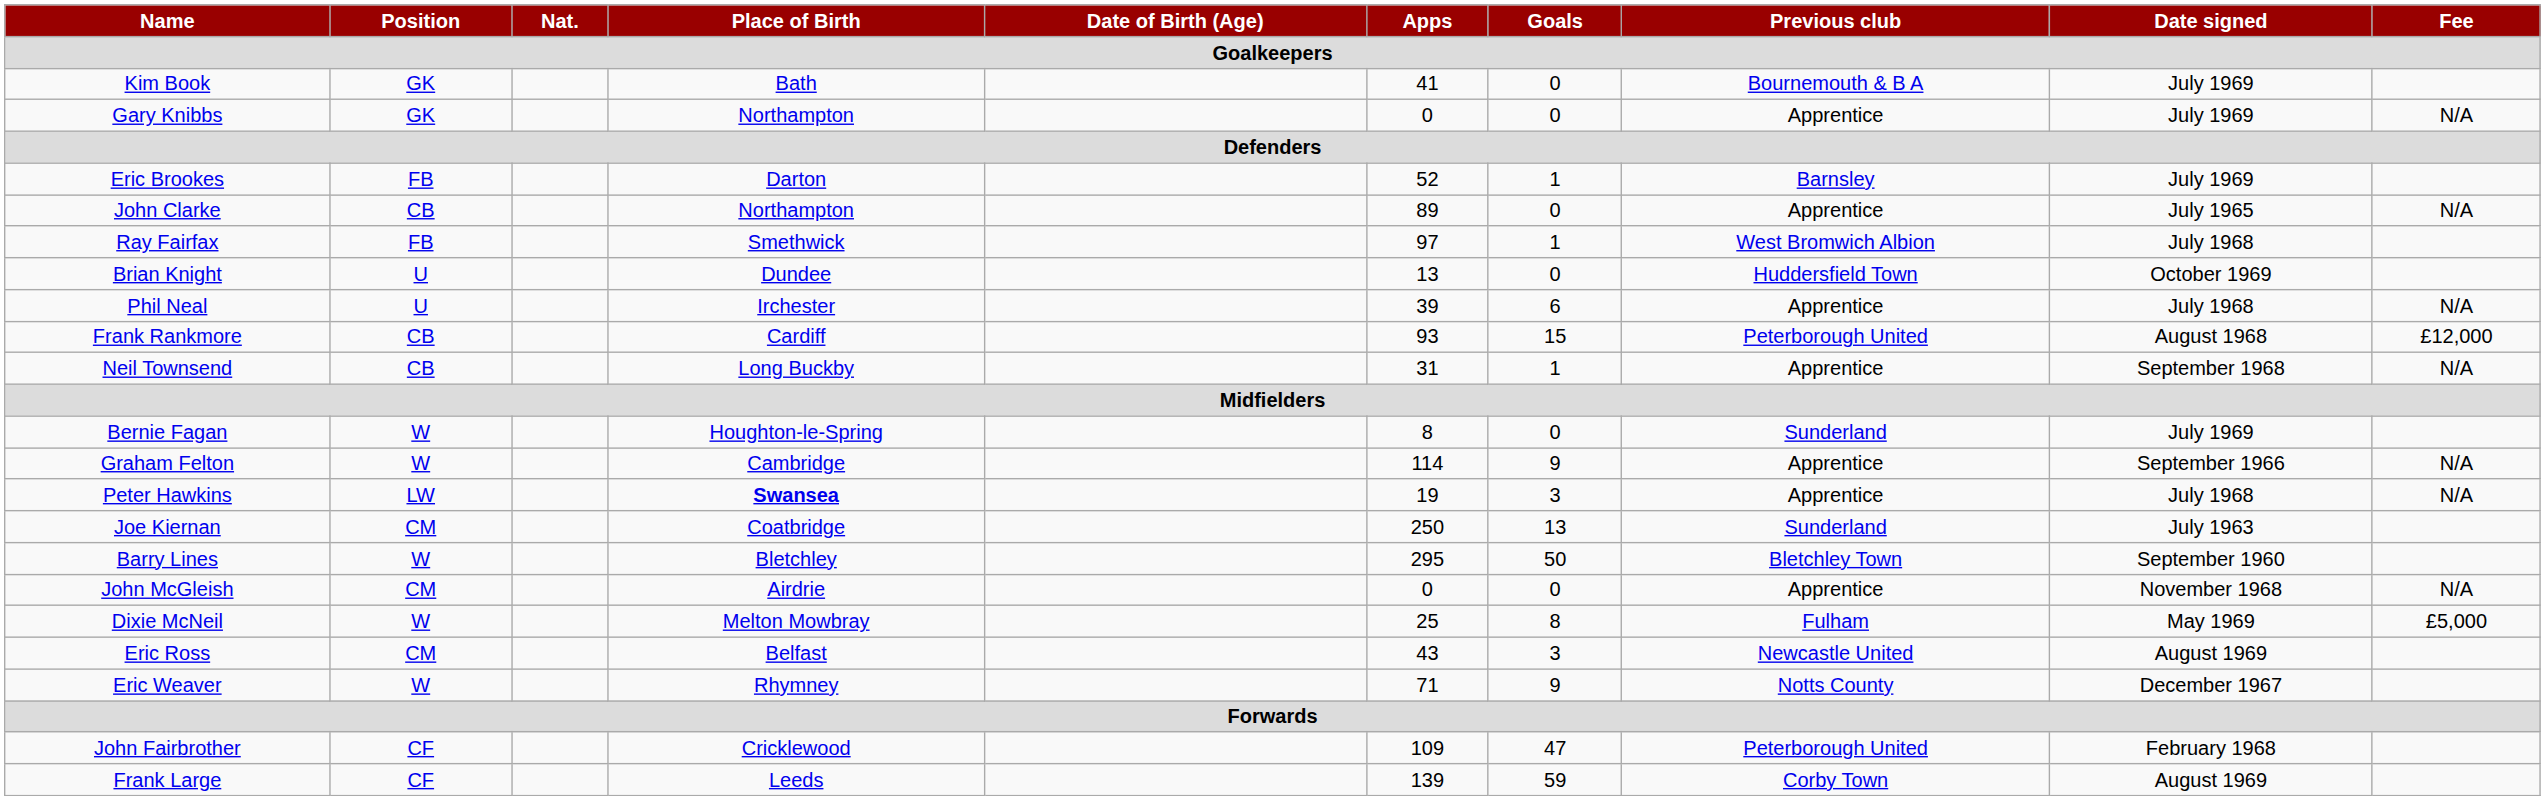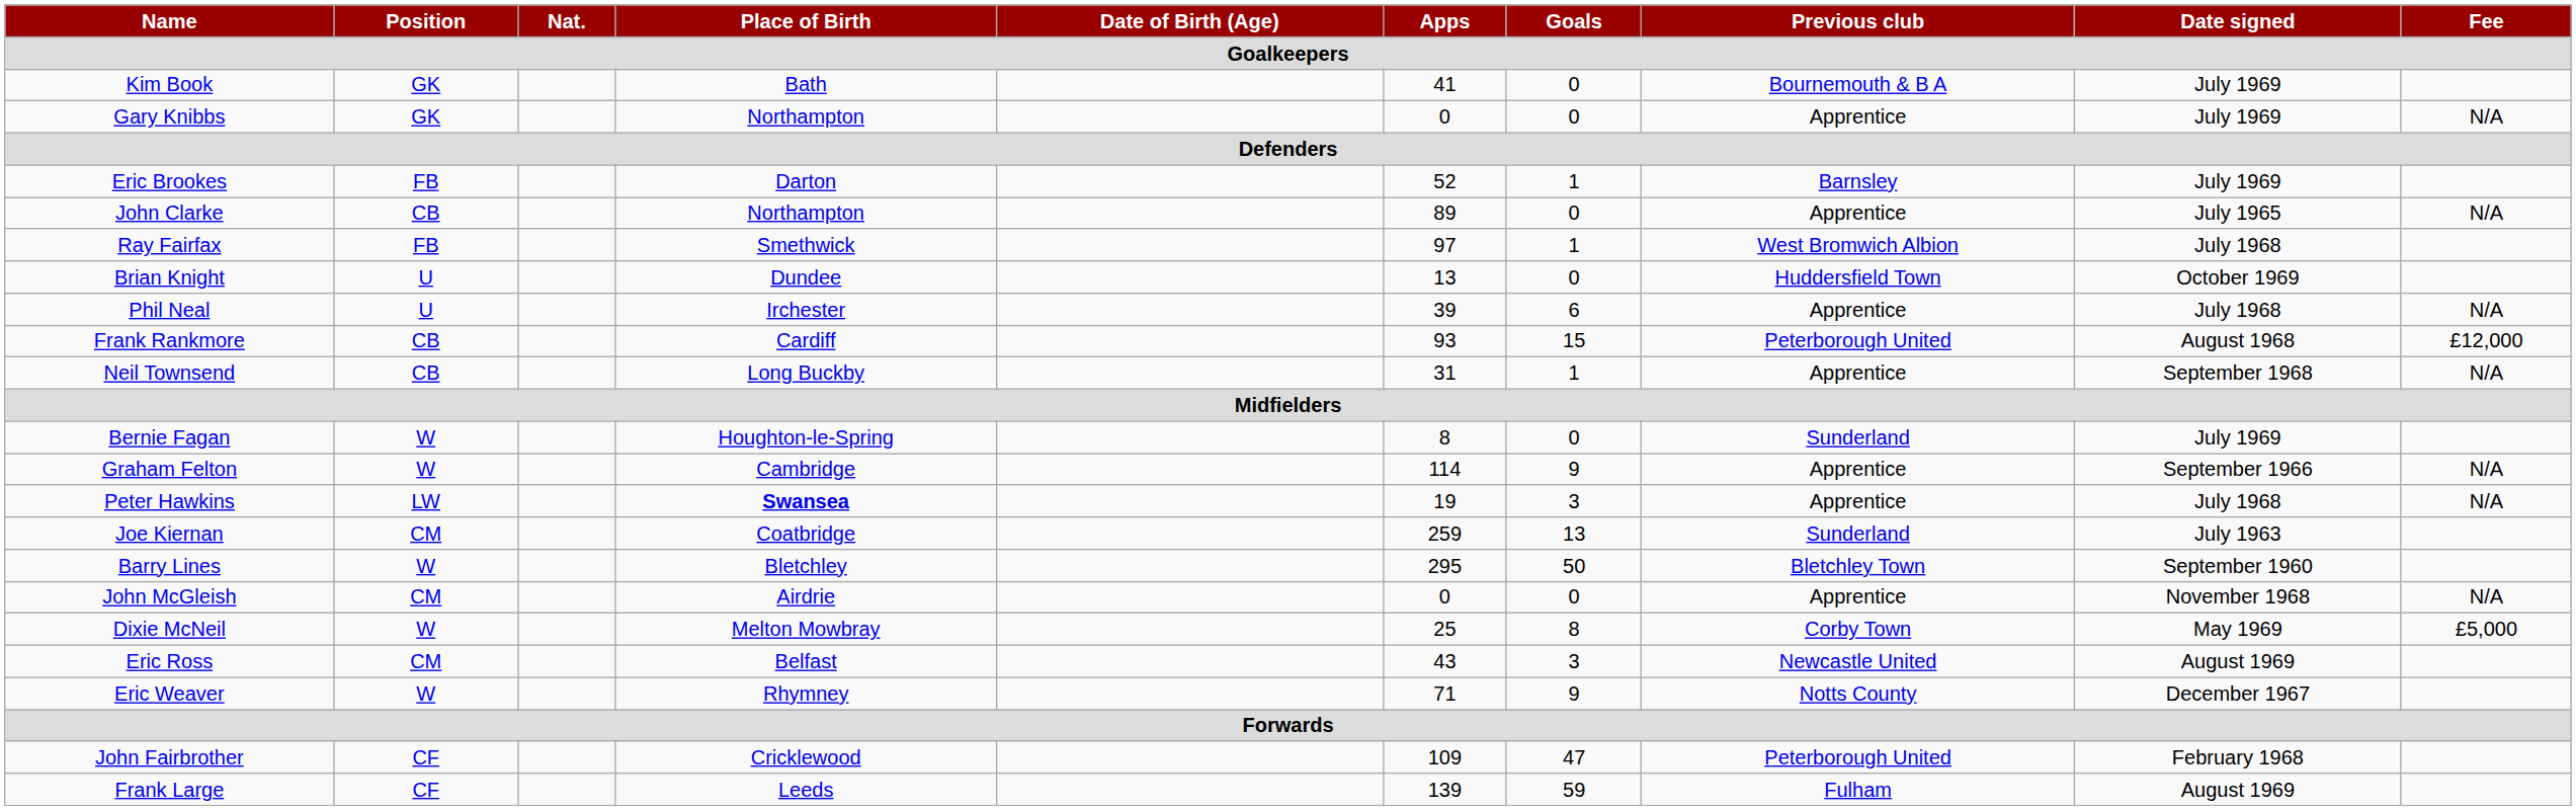 <table class="wikitable" style="text-align:center; font-size:90%; width:92%;">
 <tr>
 <th style="background:#900; color:#FFF; text-align:center;">Name</th>
 <th style="background:#900; color:#FFF; text-align:center;">Position</th>
 <th style="background:#900; color:#FFF; text-align:center;">Nat.</th>
 <th style="background:#900; color:#FFF; text-align:center;">Place of Birth</th>
 <th style="background:#900; color:#FFF; text-align:center;">Date of Birth (Age)</th>
 <th style="background:#900; color:#FFF; text-align:center;">Apps</th>
 <th style="background:#900; color:#FFF; text-align:center;">Goals</th>
 <th style="background:#900; color:#FFF; text-align:center;">Previous club</th>
 <th style="background:#900; color:#FFF; text-align:center;">Date signed</th>
 <th style="background:#900; color:#FFF; text-align:center;">Fee</th>
 </tr>
 <tr>
 <th colspan="12" style="background:#dcdcdc; text-align:center;">Goalkeepers</th>
 </tr>
 <tr>
 <td><a href='#'>Kim Book</a></td>
 <td><a href='#'>GK</a></td>
 <td></td>
 <td><a href='#'>Bath</a></td>
 <td></td>
 <td>41</td>
 <td>0</td>
 <td><a href='#'>Bournemouth & B A</a></td>
 <td>July 1969</td>
 <td></td>
 </tr>
 <tr>
 <td><a href='#'>Gary Knibbs</a></td>
 <td><a href='#'>GK</a></td>
 <td></td>
 <td><a href='#'>Northampton</a></td>
 <td></td>
 <td>0</td>
 <td>0</td>
 <td>Apprentice</td>
 <td>July 1969</td>
 <td>N/A</td>
 </tr>
 <tr>
 <th colspan="12" style="background:#dcdcdc; text-align:center;">Defenders</th>
 </tr>
 <tr>
 <td><a href='#'>Eric Brookes</a></td>
 <td><a href='#'>FB</a></td>
 <td></td>
 <td><a href='#'>Darton</a></td>
 <td></td>
 <td>52</td>
 <td>1</td>
 <td><a href='#'>Barnsley</a></td>
 <td>July 1969</td>
 <td></td>
 </tr>
 <tr>
 <td><a href='#'>John Clarke</a></td>
 <td><a href='#'>CB</a></td>
 <td></td>
 <td><a href='#'>Northampton</a></td>
 <td></td>
 <td>89</td>
 <td>0</td>
 <td>Apprentice</td>
 <td>July 1965</td>
 <td>N/A</td>
 </tr>
 <tr>
 <td><a href='#'>Ray Fairfax</a></td>
 <td><a href='#'>FB</a></td>
 <td></td>
 <td><a href='#'>Smethwick</a></td>
 <td></td>
 <td>97</td>
 <td>1</td>
 <td><a href='#'>West Bromwich Albion</a></td>
 <td>July 1968</td>
 <td></td>
 </tr>
 <tr>
 <td><a href='#'>Brian Knight</a></td>
 <td><a href='#'>U</a></td>
 <td></td>
 <td><a href='#'>Dundee</a></td>
 <td></td>
 <td>13</td>
 <td>0</td>
 <td><a href='#'>Huddersfield Town</a></td>
 <td>October 1969</td>
 <td></td>
 </tr>
 <tr>
 <td><a href='#'>Phil Neal</a></td>
 <td><a href='#'>U</a></td>
 <td></td>
 <td><a href='#'>Irchester</a></td>
 <td></td>
 <td>39</td>
 <td>6</td>
 <td>Apprentice</td>
 <td>July 1968</td>
 <td>N/A</td>
 </tr>
 <tr>
 <td><a href='#'>Frank Rankmore</a></td>
 <td><a href='#'>CB</a></td>
 <td></td>
 <td><a href='#'>Cardiff</a></td>
 <td></td>
 <td>93</td>
 <td>15</td>
 <td><a href='#'>Peterborough United</a></td>
 <td>August 1968</td>
 <td>£12,000</td>
 </tr>
 <tr>
 <td><a href='#'>Neil Townsend</a></td>
 <td><a href='#'>CB</a></td>
 <td></td>
 <td><a href='#'>Long Buckby</a></td>
 <td></td>
 <td>31</td>
 <td>1</td>
 <td>Apprentice</td>
 <td>September 1968</td>
 <td>N/A</td>
 </tr>
 <tr>
 <th colspan="12" style="background:#dcdcdc; text-align:center;">Midfielders</th>
 </tr>
 <tr>
 <td><a href='#'>Bernie Fagan</a></td>
 <td><a href='#'>W</a></td>
 <td></td>
 <td><a href='#'>Houghton-le-Spring</a></td>
 <td></td>
 <td>8</td>
 <td>0</td>
 <td><a href='#'>Sunderland</a></td>
 <td>July 1969</td>
 <td></td>
 </tr>
 <tr>
 <td><a href='#'>Graham Felton</a></td>
 <td><a href='#'>W</a></td>
 <td></td>
 <td><a href='#'>Cambridge</a></td>
 <td></td>
 <td>114</td>
 <td>9</td>
 <td>Apprentice</td>
 <td>September 1966</td>
 <td>N/A</td>
 </tr>
 <tr>
 <td><a href='#'>Peter Hawkins</a></td>
 <td><a href='#'>LW</a></td>
 <td></td>
 <td><strong><a href='#'>Swansea</a></strong></td>
 <td></td>
 <td>19</td>
 <td>3</td>
 <td>Apprentice</td>
 <td>July 1968</td>
 <td>N/A</td>
 </tr>
 <tr>
 <td><a href='#'>Joe Kiernan</a></td>
 <td><a href='#'>CM</a></td>
 <td></td>
 <td><a href='#'>Coatbridge</a></td>
 <td></td>
-<td>250</td>
+<td>259</td>
 <td>13</td>
 <td><a href='#'>Sunderland</a></td>
 <td>July 1963</td>
 <td></td>
 </tr>
 <tr>
 <td><a href='#'>Barry Lines</a></td>
 <td><a href='#'>W</a></td>
 <td></td>
 <td><a href='#'>Bletchley</a></td>
 <td></td>
 <td>295</td>
 <td>50</td>
 <td><a href='#'>Bletchley Town</a></td>
 <td>September 1960</td>
 <td></td>
 </tr>
 <tr>
 <td><a href='#'>John McGleish</a></td>
 <td><a href='#'>CM</a></td>
 <td></td>
 <td><a href='#'>Airdrie</a></td>
 <td></td>
 <td>0</td>
 <td>0</td>
 <td>Apprentice</td>
 <td>November 1968</td>
 <td>N/A</td>
 </tr>
 <tr>
 <td><a href='#'>Dixie McNeil</a></td>
 <td><a href='#'>W</a></td>
 <td></td>
 <td><a href='#'>Melton Mowbray</a></td>
 <td></td>
 <td>25</td>
 <td>8</td>
-<td><a href='#'>Fulham</a></td>
+<td><a href='#'>Corby Town</a></td>
 <td>May 1969</td>
 <td>£5,000</td>
 </tr>
 <tr>
 <td><a href='#'>Eric Ross</a></td>
 <td><a href='#'>CM</a></td>
 <td></td>
 <td><a href='#'>Belfast</a></td>
 <td></td>
 <td>43</td>
 <td>3</td>
 <td><a href='#'>Newcastle United</a></td>
 <td>August 1969</td>
 <td></td>
 </tr>
 <tr>
 <td><a href='#'>Eric Weaver</a></td>
 <td><a href='#'>W</a></td>
 <td></td>
 <td><a href='#'>Rhymney</a></td>
 <td></td>
 <td>71</td>
 <td>9</td>
 <td><a href='#'>Notts County</a></td>
 <td>December 1967</td>
 <td></td>
 </tr>
 <tr>
 <th colspan="12" style="background:#dcdcdc; text-align:center;">Forwards</th>
 </tr>
 <tr>
 <td><a href='#'>John Fairbrother</a></td>
 <td><a href='#'>CF</a></td>
 <td></td>
 <td><a href='#'>Cricklewood</a></td>
 <td></td>
 <td>109</td>
 <td>47</td>
 <td><a href='#'>Peterborough United</a></td>
 <td>February 1968</td>
 <td></td>
 </tr>
 <tr>
 <td><a href='#'>Frank Large</a></td>
 <td><a href='#'>CF</a></td>
 <td></td>
 <td><a href='#'>Leeds</a></td>
 <td></td>
 <td>139</td>
 <td>59</td>
-<td><a href='#'>Corby Town</a></td>
+<td><a href='#'>Fulham</a></td>
 <td>August 1969</td>
 <td></td>
 </tr>
 </table>
